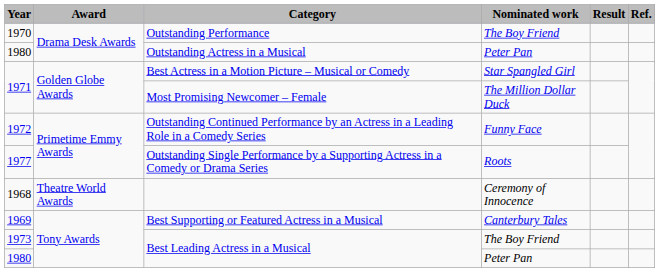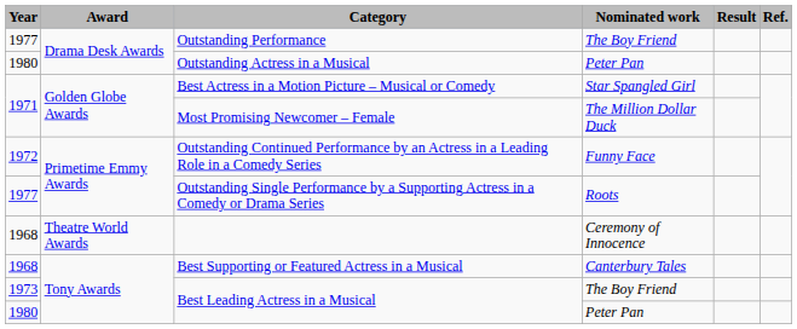 <table class="wikitable">
 <tr style="background:#b0c4de; text-align:center;">
 <th style="background:#bcbcbc;">Year</th>
 <th style="background:#bcbcbc;">Award</th>
 <th style="background:#bcbcbc;">Category</th>
 <th style="background:#bcbcbc;">Nominated work</th>
 <th style="background:#bcbcbc;">Result</th>
 <th style="background:#bcbcbc;">Ref.</th>
 </tr>
 <tr>
-<td>1970</td>
+<td>1977</td>
 <td rowspan="2"><a href='#'>Drama Desk Awards</a></td>
 <td><a href='#'>Outstanding Performance</a></td>
 <td><em><a href='#'>The Boy Friend</a></em></td>
 <td></td>
 <td align="center"></td>
 </tr>
 <tr>
 <td>1980</td>
 <td><a href='#'>Outstanding Actress in a Musical</a></td>
 <td><em><a href='#'>Peter Pan</a></em></td>
 <td></td>
 <td align="center"></td>
 </tr>
 <tr>
 <td rowspan="2"><a href='#'>1971</a></td>
 <td rowspan="2"><a href='#'>Golden Globe Awards</a></td>
 <td><a href='#'>Best Actress in a Motion Picture – Musical or Comedy</a></td>
 <td><em><a href='#'>Star Spangled Girl</a></em></td>
 <td></td>
 <td rowspan="2" align="center"></td>
 </tr>
 <tr>
 <td><a href='#'>Most Promising Newcomer – Female</a></td>
 <td><em><a href='#'>The Million Dollar Duck</a></em></td>
 <td></td>
 </tr>
 <tr>
 <td><a href='#'>1972</a></td>
 <td rowspan="2"><a href='#'>Primetime Emmy Awards</a></td>
 <td><a href='#'>Outstanding Continued Performance by an Actress in a Leading Role in a Comedy Series</a></td>
 <td><em><a href='#'>Funny Face</a></em></td>
 <td></td>
 <td rowspan="2" align="center"></td>
 </tr>
 <tr>
 <td><a href='#'>1977</a></td>
 <td><a href='#'>Outstanding Single Performance by a Supporting Actress in a Comedy or Drama Series</a></td>
 <td><em><a href='#'>Roots</a></em></td>
 <td></td>
 </tr>
 <tr>
 <td>1968</td>
 <td><a href='#'>Theatre World Awards</a></td>
 <td></td>
 <td><em>Ceremony of Innocence</em></td>
 <td></td>
 <td align="center"></td>
 </tr>
 <tr>
-<td><a href='#'>1969</a></td>
+<td><a href='#'>1968</a></td>
 <td rowspan="3"><a href='#'>Tony Awards</a></td>
 <td><a href='#'>Best Supporting or Featured Actress in a Musical</a></td>
 <td><em><a href='#'>Canterbury Tales</a></em></td>
 <td></td>
 <td align="center"></td>
 </tr>
 <tr>
 <td><a href='#'>1973</a></td>
 <td rowspan="2"><a href='#'>Best Leading Actress in a Musical</a></td>
 <td><em>The Boy Friend</em></td>
 <td></td>
 <td align="center"></td>
 </tr>
 <tr>
 <td><a href='#'>1980</a></td>
 <td><em>Peter Pan</em></td>
 <td></td>
 <td align="center"></td>
 </tr>
 </table>
